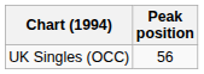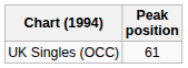 <table class="wikitable">
 <tr>
 <th>Chart (1994)</th>
 <th>Peak<br>position</th>
 </tr>
 <tr>
 <td>UK Singles (OCC)</td>
-<td style="text-align:center;">56</td>
+<td style="text-align:center;">61</td>
 </tr>
 </table>
